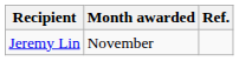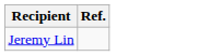 <table class="wikitable">
 <tr>
 <th>Recipient</th>
-<th>Month awarded</th>
 <th>Ref.</th>
 </tr>
 <tr>
 <td><a href='#'>Jeremy Lin</a></td>
-<td>November</td>
 <td></td>
 </tr>
 </table>
